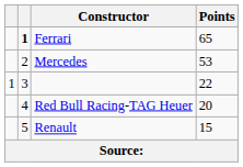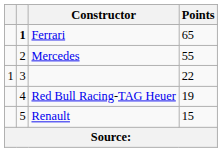 <table class="wikitable" style="font-size: 85%;">
 <tr>
 <th></th>
 <th align="center"></th>
 <th align="center">Constructor</th>
 <th align="center">Points</th>
 </tr>
 <tr>
 <td align="left"></td>
 <td align="center"><strong>1</strong></td>
 <td> <a href='#'>Ferrari</a></td>
 <td align="left">65</td>
 </tr>
 <tr>
 <td align="left"></td>
 <td align="center">2</td>
 <td> <a href='#'>Mercedes</a></td>
-<td align="left">53</td>
+<td align="left">55</td>
 </tr>
 <tr>
 <td align="left"> 1</td>
 <td align="center">3</td>
 <td></td>
 <td align="left">22</td>
 </tr>
 <tr>
 <td align="left"></td>
 <td align="center">4</td>
 <td> <a href='#'>Red Bull Racing</a>-<a href='#'>TAG Heuer</a></td>
-<td align="left">20</td>
+<td align="left">19</td>
 </tr>
 <tr>
 <td align="left"></td>
 <td align="center">5</td>
 <td> <a href='#'>Renault</a></td>
 <td align="left">15</td>
 </tr>
 <tr>
 <th colspan=4>Source:</th>
 </tr>
 </table>
